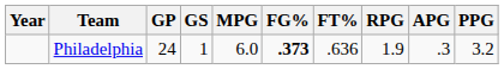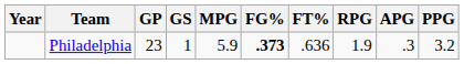 <table class="wikitable sortable" style="font-size:95%; text-align:right;">
 <tr>
 <th>Year</th>
 <th>Team</th>
 <th>GP</th>
 <th>GS</th>
 <th>MPG</th>
 <th>FG%</th>
 <th>FT%</th>
 <th>RPG</th>
 <th>APG</th>
 <th>PPG</th>
 </tr>
 <tr>
 <td style="text-align:left;"></td>
 <td style="text-align:left;"><a href='#'>Philadelphia</a></td>
-<td>24</td>
+<td>23</td>
 <td>1</td>
-<td>6.0</td>
+<td>5.9</td>
 <td><strong>.373</strong></td>
 <td>.636</td>
 <td>1.9</td>
 <td>.3</td>
 <td>3.2</td>
 </tr>
 </table>
